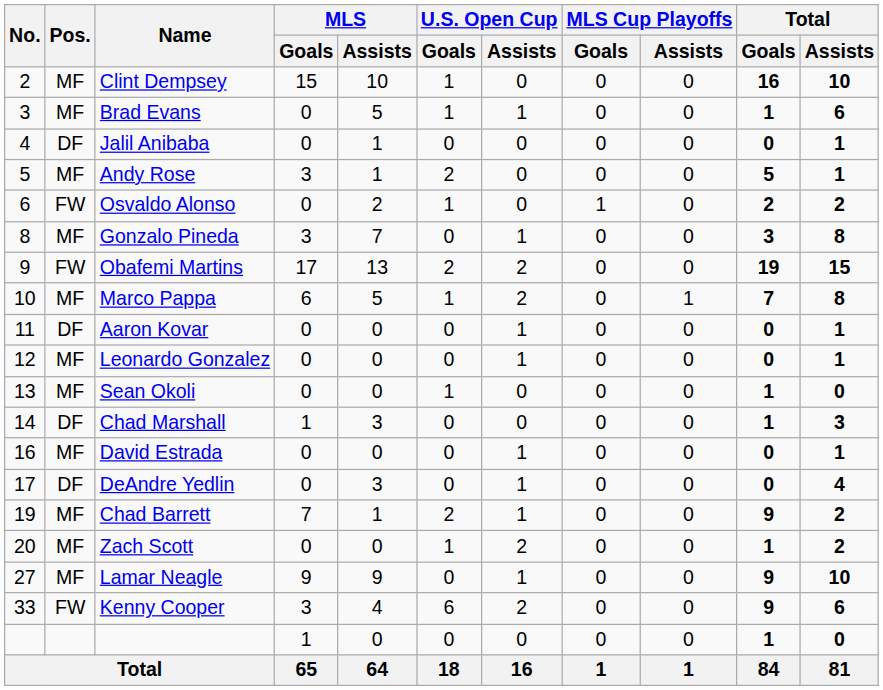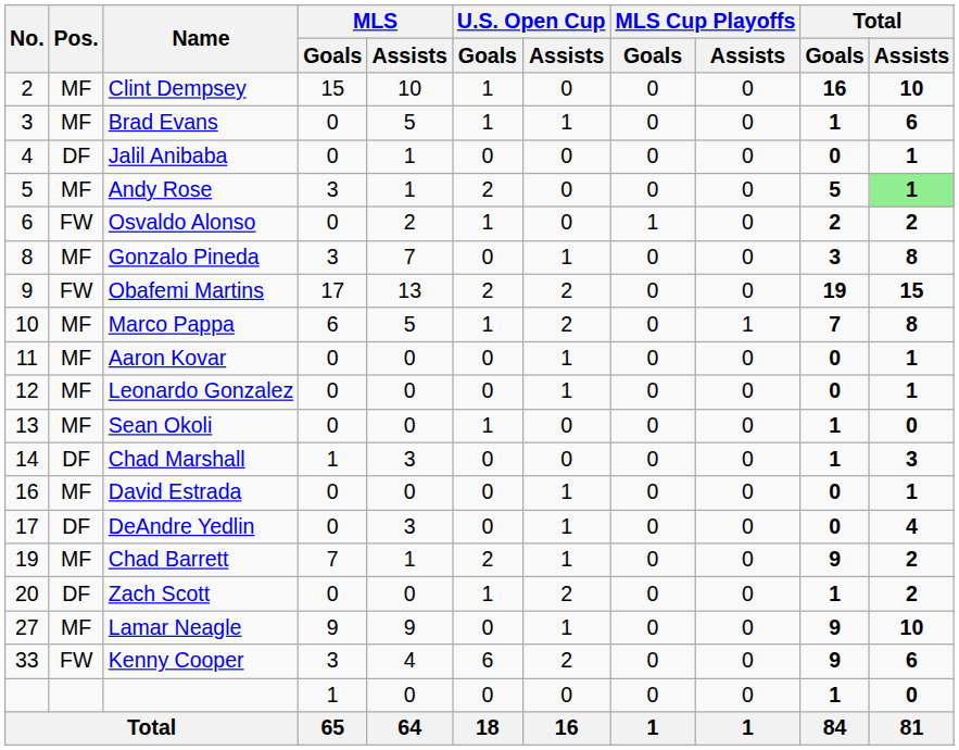 <table class="wikitable sortable" style="text-align: center;">
 <tr>
 <th rowspan="2">No.</th>
 <th rowspan="2">Pos.</th>
 <th rowspan="2">Name</th>
 <th colspan="2"><a href='#'>MLS</a></th>
 <th colspan="2"><a href='#'>U.S. Open Cup</a></th>
 <th colspan="2"><a href='#'>MLS Cup Playoffs</a></th>
 <th colspan="2"><strong>Total</strong></th>
 </tr>
 <tr>
 <th>Goals</th>
 <th>Assists</th>
 <th>Goals</th>
 <th>Assists</th>
 <th>Goals</th>
 <th>Assists</th>
 <th>Goals</th>
 <th>Assists</th>
 </tr>
 <tr>
 <td>2</td>
 <td>MF</td>
 <td align=left> <a href='#'>Clint Dempsey</a></td>
 <td>15</td>
 <td>10</td>
 <td>1</td>
 <td>0</td>
 <td>0</td>
 <td>0</td>
 <td><strong>16</strong></td>
 <td><strong>10</strong></td>
 </tr>
 <tr>
 <td>3</td>
 <td>MF</td>
 <td align=left> <a href='#'>Brad Evans</a></td>
 <td>0</td>
 <td>5</td>
 <td>1</td>
 <td>1</td>
 <td>0</td>
 <td>0</td>
 <td><strong>1</strong></td>
 <td><strong>6</strong></td>
 </tr>
 <tr>
 <td>4</td>
 <td>DF</td>
 <td align=left> <a href='#'>Jalil Anibaba</a></td>
 <td>0</td>
 <td>1</td>
 <td>0</td>
 <td>0</td>
 <td>0</td>
 <td>0</td>
 <td><strong>0</strong></td>
 <td><strong>1</strong></td>
 </tr>
 <tr>
 <td>5</td>
 <td>MF</td>
 <td align=left> <a href='#'>Andy Rose</a></td>
 <td>3</td>
 <td>1</td>
 <td>2</td>
 <td>0</td>
 <td>0</td>
 <td>0</td>
 <td><strong>5</strong></td>
-<td><strong>1</strong></td>
+<td style="background: lightgreen;"><strong>1</strong></td>
 </tr>
 <tr>
 <td>6</td>
 <td>FW</td>
 <td align=left> <a href='#'>Osvaldo Alonso</a></td>
 <td>0</td>
 <td>2</td>
 <td>1</td>
 <td>0</td>
 <td>1</td>
 <td>0</td>
 <td><strong>2</strong></td>
 <td><strong>2</strong></td>
 </tr>
 <tr>
 <td>8</td>
 <td>MF</td>
 <td align=left> <a href='#'>Gonzalo Pineda</a></td>
 <td>3</td>
 <td>7</td>
 <td>0</td>
 <td>1</td>
 <td>0</td>
 <td>0</td>
 <td><strong>3</strong></td>
 <td><strong>8</strong></td>
 </tr>
 <tr>
 <td>9</td>
 <td>FW</td>
 <td align=left> <a href='#'>Obafemi Martins</a></td>
 <td>17</td>
 <td>13</td>
 <td>2</td>
 <td>2</td>
 <td>0</td>
 <td>0</td>
 <td><strong>19</strong></td>
 <td><strong>15</strong></td>
 </tr>
 <tr>
 <td>10</td>
 <td>MF</td>
 <td align=left> <a href='#'>Marco Pappa</a></td>
 <td>6</td>
 <td>5</td>
 <td>1</td>
 <td>2</td>
 <td>0</td>
 <td>1</td>
 <td><strong>7</strong></td>
 <td><strong>8</strong></td>
 </tr>
 <tr>
 <td>11</td>
-<td>DF</td>
+<td>MF</td>
 <td align=left> <a href='#'>Aaron Kovar</a></td>
 <td>0</td>
 <td>0</td>
 <td>0</td>
 <td>1</td>
 <td>0</td>
 <td>0</td>
 <td><strong>0</strong></td>
 <td><strong>1</strong></td>
 </tr>
 <tr>
 <td>12</td>
 <td>MF</td>
 <td align=left> <a href='#'>Leonardo Gonzalez</a></td>
 <td>0</td>
 <td>0</td>
 <td>0</td>
 <td>1</td>
 <td>0</td>
 <td>0</td>
 <td><strong>0</strong></td>
 <td><strong>1</strong></td>
 </tr>
 <tr>
 <td>13</td>
 <td>MF</td>
 <td align=left> <a href='#'>Sean Okoli</a></td>
 <td>0</td>
 <td>0</td>
 <td>1</td>
 <td>0</td>
 <td>0</td>
 <td>0</td>
 <td><strong>1</strong></td>
 <td><strong>0</strong></td>
 </tr>
 <tr>
 <td>14</td>
 <td>DF</td>
 <td align=left> <a href='#'>Chad Marshall</a></td>
 <td>1</td>
 <td>3</td>
 <td>0</td>
 <td>0</td>
 <td>0</td>
 <td>0</td>
 <td><strong>1</strong></td>
 <td><strong>3</strong></td>
 </tr>
 <tr>
 <td>16</td>
 <td>MF</td>
 <td align=left> <a href='#'>David Estrada</a></td>
 <td>0</td>
 <td>0</td>
 <td>0</td>
 <td>1</td>
 <td>0</td>
 <td>0</td>
 <td><strong>0</strong></td>
 <td><strong>1</strong></td>
 </tr>
 <tr>
 <td>17</td>
 <td>DF</td>
 <td align=left> <a href='#'>DeAndre Yedlin</a></td>
 <td>0</td>
 <td>3</td>
 <td>0</td>
 <td>1</td>
 <td>0</td>
 <td>0</td>
 <td><strong>0</strong></td>
 <td><strong>4</strong></td>
 </tr>
 <tr>
 <td>19</td>
 <td>MF</td>
 <td align=left> <a href='#'>Chad Barrett</a></td>
 <td>7</td>
 <td>1</td>
 <td>2</td>
 <td>1</td>
 <td>0</td>
 <td>0</td>
 <td><strong>9</strong></td>
 <td><strong>2</strong></td>
 </tr>
 <tr>
 <td>20</td>
-<td>MF</td>
+<td>DF</td>
 <td align=left> <a href='#'>Zach Scott</a></td>
 <td>0</td>
 <td>0</td>
 <td>1</td>
 <td>2</td>
 <td>0</td>
 <td>0</td>
 <td><strong>1</strong></td>
 <td><strong>2</strong></td>
 </tr>
 <tr>
 <td>27</td>
 <td>MF</td>
 <td align=left> <a href='#'>Lamar Neagle</a></td>
 <td>9</td>
 <td>9</td>
 <td>0</td>
 <td>1</td>
 <td>0</td>
 <td>0</td>
 <td><strong>9</strong></td>
 <td><strong>10</strong></td>
 </tr>
 <tr>
 <td>33</td>
 <td>FW</td>
 <td align=left> <a href='#'>Kenny Cooper</a></td>
 <td>3</td>
 <td>4</td>
 <td>6</td>
 <td>2</td>
 <td>0</td>
 <td>0</td>
 <td><strong>9</strong></td>
 <td><strong>6</strong></td>
 </tr>
 <tr>
 <td></td>
 <td></td>
 <td></td>
 <td>1</td>
 <td>0</td>
 <td>0</td>
 <td>0</td>
 <td>0</td>
 <td>0</td>
 <td><strong>1</strong></td>
 <td><strong>0</strong></td>
 </tr>
 <tr>
 <th colspan=3>Total</th>
 <th>65</th>
 <th>64</th>
 <th>18</th>
 <th>16</th>
 <th>1</th>
 <th>1</th>
 <th>84</th>
 <th>81</th>
 </tr>
 </table>
